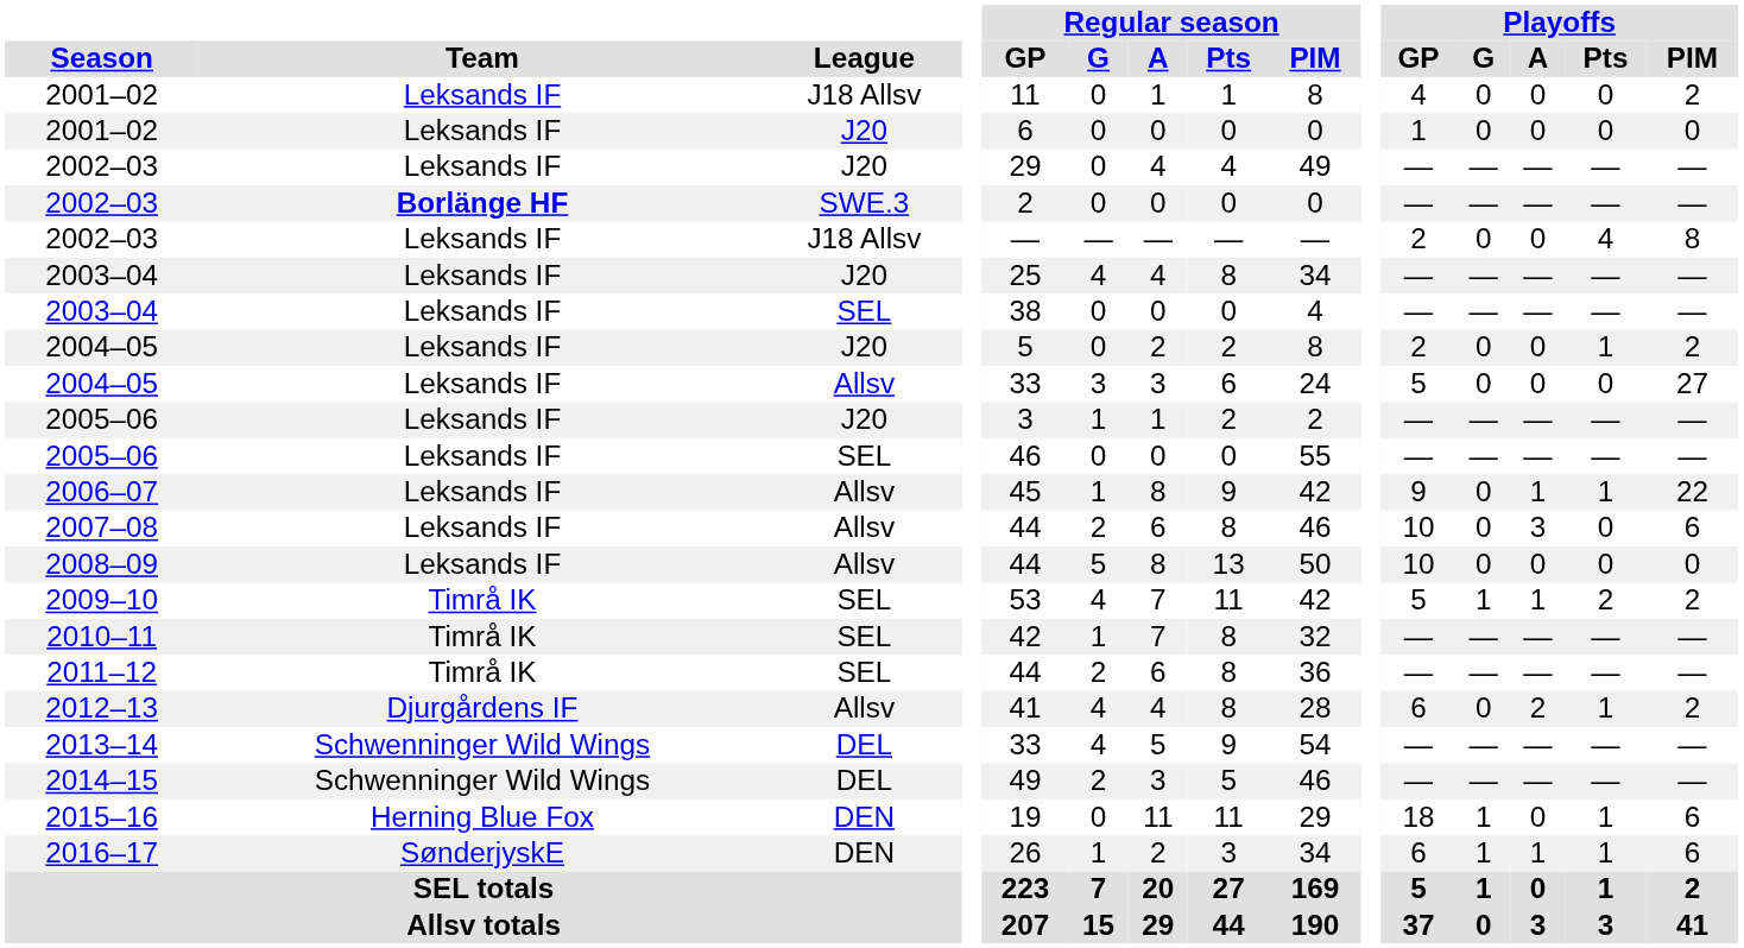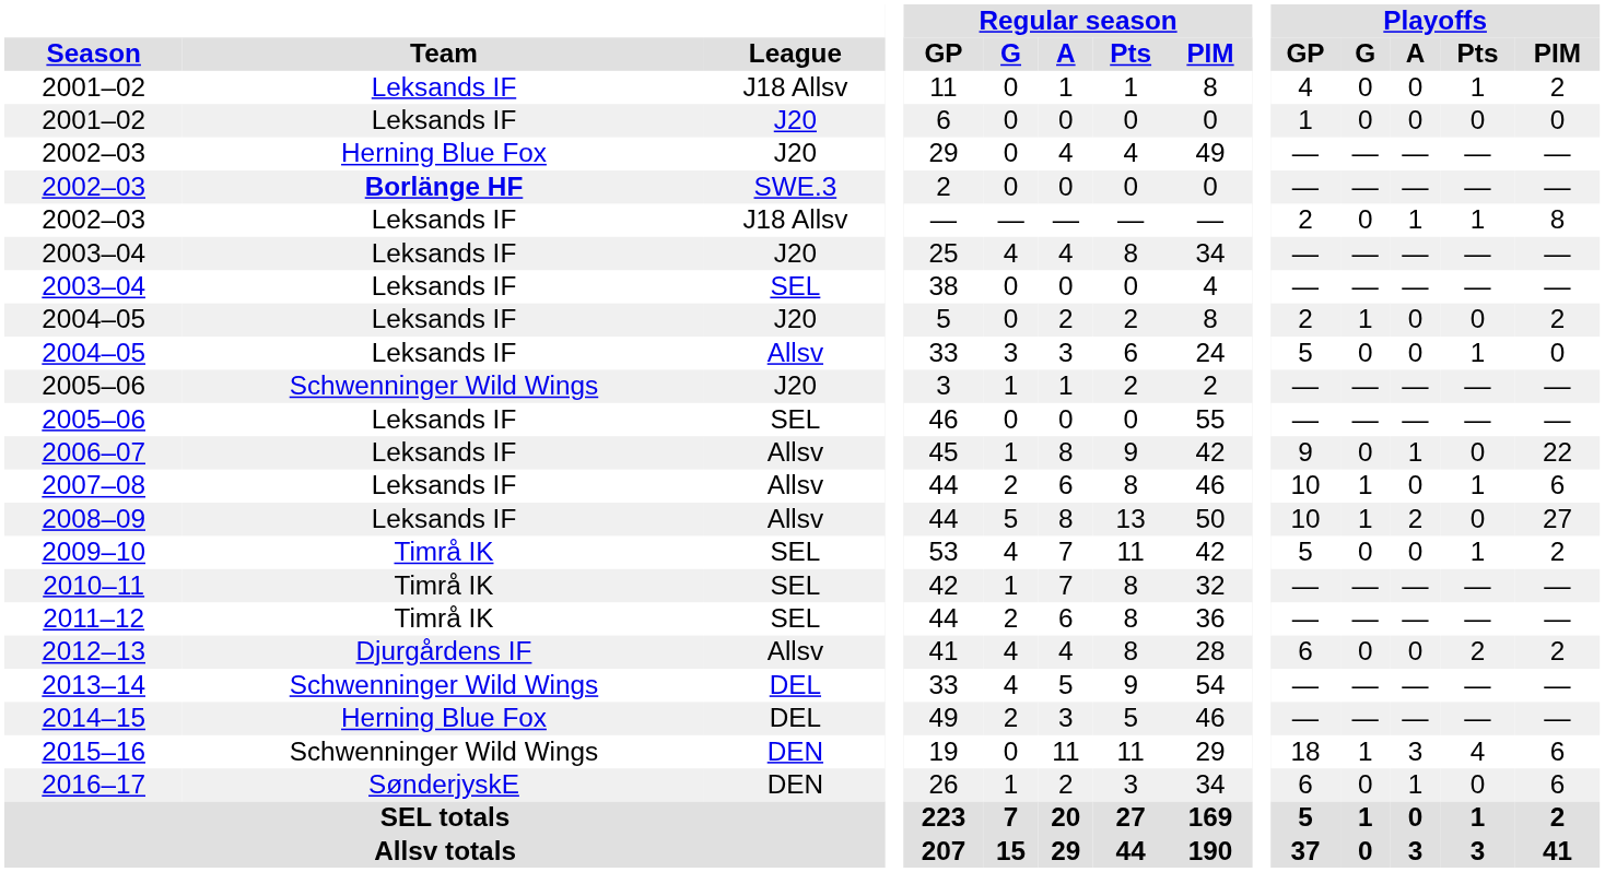 <table border="0" cellpadding="1" cellspacing="0" ID="Table3" style="text-align:center; width:60em">
 <tr bgcolor="#e0e0e0">
 <th colspan="3" bgcolor="#ffffff"> </th>
 <th rowspan="99" bgcolor="#ffffff"> </th>
 <th colspan="5"><a href='#'>Regular season</a></th>
 <th rowspan="99" bgcolor="#ffffff"> </th>
 <th colspan="5"><a href='#'>Playoffs</a></th>
 </tr>
 <tr bgcolor="#e0e0e0">
 <th><a href='#'>Season</a></th>
 <th>Team</th>
 <th>League</th>
 <th>GP</th>
 <th><a href='#'>G</a></th>
 <th><a href='#'>A</a></th>
 <th><a href='#'>Pts</a></th>
 <th><a href='#'>PIM</a></th>
 <th>GP</th>
 <th>G</th>
 <th>A</th>
 <th>Pts</th>
 <th>PIM</th>
 </tr>
 <tr>
 <td>2001–02</td>
 <td><a href='#'>Leksands IF</a></td>
 <td>J18 Allsv</td>
 <td>11</td>
 <td>0</td>
 <td>1</td>
 <td>1</td>
 <td>8</td>
 <td>4</td>
 <td>0</td>
 <td>0</td>
-<td>0</td>
+<td>1</td>
 <td>2</td>
 </tr>
 <tr bgcolor="#f0f0f0">
 <td>2001–02</td>
 <td>Leksands IF</td>
 <td><a href='#'>J20</a></td>
 <td>6</td>
 <td>0</td>
 <td>0</td>
 <td>0</td>
 <td>0</td>
 <td>1</td>
 <td>0</td>
 <td>0</td>
 <td>0</td>
 <td>0</td>
 </tr>
 <tr>
 <td>2002–03</td>
-<td>Leksands IF</td>
+<td><a href='#'>Herning Blue Fox</a></td>
 <td>J20</td>
 <td>29</td>
 <td>0</td>
 <td>4</td>
 <td>4</td>
 <td>49</td>
 <td>—</td>
 <td>—</td>
 <td>—</td>
 <td>—</td>
 <td>—</td>
 </tr>
 <tr bgcolor="#f0f0f0">
 <td><a href='#'>2002–03</a></td>
 <td><strong><a href='#'>Borlänge HF</a></strong></td>
 <td><a href='#'>SWE.3</a></td>
 <td>2</td>
 <td>0</td>
 <td>0</td>
 <td>0</td>
 <td>0</td>
 <td>—</td>
 <td>—</td>
 <td>—</td>
 <td>—</td>
 <td>—</td>
 </tr>
 <tr>
 <td>2002–03</td>
 <td>Leksands IF</td>
 <td>J18 Allsv</td>
 <td>—</td>
 <td>—</td>
 <td>—</td>
 <td>—</td>
 <td>—</td>
 <td>2</td>
 <td>0</td>
-<td>0</td>
-<td>4</td>
+<td>1</td>
+<td>1</td>
 <td>8</td>
 </tr>
 <tr bgcolor="#f0f0f0">
 <td>2003–04</td>
 <td>Leksands IF</td>
 <td>J20</td>
 <td>25</td>
 <td>4</td>
 <td>4</td>
 <td>8</td>
 <td>34</td>
 <td>—</td>
 <td>—</td>
 <td>—</td>
 <td>—</td>
 <td>—</td>
 </tr>
 <tr>
 <td><a href='#'>2003–04</a></td>
 <td>Leksands IF</td>
 <td><a href='#'>SEL</a></td>
 <td>38</td>
 <td>0</td>
 <td>0</td>
 <td>0</td>
 <td>4</td>
 <td>—</td>
 <td>—</td>
 <td>—</td>
 <td>—</td>
 <td>—</td>
 </tr>
 <tr bgcolor="#f0f0f0">
 <td>2004–05</td>
 <td>Leksands IF</td>
 <td>J20</td>
 <td>5</td>
 <td>0</td>
 <td>2</td>
 <td>2</td>
 <td>8</td>
 <td>2</td>
+<td>1</td>
 <td>0</td>
 <td>0</td>
-<td>1</td>
 <td>2</td>
 </tr>
 <tr>
 <td><a href='#'>2004–05</a></td>
 <td>Leksands IF</td>
 <td><a href='#'>Allsv</a></td>
 <td>33</td>
 <td>3</td>
 <td>3</td>
 <td>6</td>
 <td>24</td>
 <td>5</td>
 <td>0</td>
 <td>0</td>
+<td>1</td>
 <td>0</td>
-<td>27</td>
 </tr>
 <tr bgcolor="#f0f0f0">
 <td>2005–06</td>
-<td>Leksands IF</td>
+<td><a href='#'>Schwenninger Wild Wings</a></td>
 <td>J20</td>
 <td>3</td>
 <td>1</td>
 <td>1</td>
 <td>2</td>
 <td>2</td>
 <td>—</td>
 <td>—</td>
 <td>—</td>
 <td>—</td>
 <td>—</td>
 </tr>
 <tr>
 <td><a href='#'>2005–06</a></td>
 <td>Leksands IF</td>
 <td>SEL</td>
 <td>46</td>
 <td>0</td>
 <td>0</td>
 <td>0</td>
 <td>55</td>
 <td>—</td>
 <td>—</td>
 <td>—</td>
 <td>—</td>
 <td>—</td>
 </tr>
 <tr bgcolor="#f0f0f0">
 <td><a href='#'>2006–07</a></td>
 <td>Leksands IF</td>
 <td>Allsv</td>
 <td>45</td>
 <td>1</td>
 <td>8</td>
 <td>9</td>
 <td>42</td>
 <td>9</td>
 <td>0</td>
 <td>1</td>
-<td>1</td>
+<td>0</td>
 <td>22</td>
 </tr>
 <tr>
 <td><a href='#'>2007–08</a></td>
 <td>Leksands IF</td>
 <td>Allsv</td>
 <td>44</td>
 <td>2</td>
 <td>6</td>
 <td>8</td>
 <td>46</td>
 <td>10</td>
+<td>1</td>
 <td>0</td>
-<td>3</td>
-<td>0</td>
+<td>1</td>
 <td>6</td>
 </tr>
 <tr bgcolor="#f0f0f0">
 <td><a href='#'>2008–09</a></td>
 <td>Leksands IF</td>
 <td>Allsv</td>
 <td>44</td>
 <td>5</td>
 <td>8</td>
 <td>13</td>
 <td>50</td>
 <td>10</td>
+<td>1</td>
+<td>2</td>
 <td>0</td>
-<td>0</td>
-<td>0</td>
-<td>0</td>
+<td>27</td>
 </tr>
 <tr>
 <td><a href='#'>2009–10</a></td>
 <td><a href='#'>Timrå IK</a></td>
 <td>SEL</td>
 <td>53</td>
 <td>4</td>
 <td>7</td>
 <td>11</td>
 <td>42</td>
 <td>5</td>
+<td>0</td>
+<td>0</td>
 <td>1</td>
-<td>1</td>
-<td>2</td>
 <td>2</td>
 </tr>
 <tr bgcolor="#f0f0f0">
 <td><a href='#'>2010–11</a></td>
 <td>Timrå IK</td>
 <td>SEL</td>
 <td>42</td>
 <td>1</td>
 <td>7</td>
 <td>8</td>
 <td>32</td>
 <td>—</td>
 <td>—</td>
 <td>—</td>
 <td>—</td>
 <td>—</td>
 </tr>
 <tr>
 <td><a href='#'>2011–12</a></td>
 <td>Timrå IK</td>
 <td>SEL</td>
 <td>44</td>
 <td>2</td>
 <td>6</td>
 <td>8</td>
 <td>36</td>
 <td>—</td>
 <td>—</td>
 <td>—</td>
 <td>—</td>
 <td>—</td>
 </tr>
 <tr bgcolor="#f0f0f0">
 <td><a href='#'>2012–13</a></td>
 <td><a href='#'>Djurgårdens IF</a></td>
 <td>Allsv</td>
 <td>41</td>
 <td>4</td>
 <td>4</td>
 <td>8</td>
 <td>28</td>
 <td>6</td>
 <td>0</td>
+<td>0</td>
 <td>2</td>
-<td>1</td>
 <td>2</td>
 </tr>
 <tr>
 <td><a href='#'>2013–14</a></td>
 <td><a href='#'>Schwenninger Wild Wings</a></td>
 <td><a href='#'>DEL</a></td>
 <td>33</td>
 <td>4</td>
 <td>5</td>
 <td>9</td>
 <td>54</td>
 <td>—</td>
 <td>—</td>
 <td>—</td>
 <td>—</td>
 <td>—</td>
 </tr>
 <tr bgcolor="#f0f0f0">
 <td><a href='#'>2014–15</a></td>
-<td>Schwenninger Wild Wings</td>
+<td><a href='#'>Herning Blue Fox</a></td>
 <td>DEL</td>
 <td>49</td>
 <td>2</td>
 <td>3</td>
 <td>5</td>
 <td>46</td>
 <td>—</td>
 <td>—</td>
 <td>—</td>
 <td>—</td>
 <td>—</td>
 </tr>
 <tr>
 <td><a href='#'>2015–16</a></td>
-<td><a href='#'>Herning Blue Fox</a></td>
+<td>Schwenninger Wild Wings</td>
 <td><a href='#'>DEN</a></td>
 <td>19</td>
 <td>0</td>
 <td>11</td>
 <td>11</td>
 <td>29</td>
 <td>18</td>
 <td>1</td>
-<td>0</td>
-<td>1</td>
+<td>3</td>
+<td>4</td>
 <td>6</td>
 </tr>
 <tr bgcolor="#f0f0f0">
 <td><a href='#'>2016–17</a></td>
 <td><a href='#'>SønderjyskE</a></td>
 <td>DEN</td>
 <td>26</td>
 <td>1</td>
 <td>2</td>
 <td>3</td>
 <td>34</td>
 <td>6</td>
+<td>0</td>
 <td>1</td>
-<td>1</td>
-<td>1</td>
+<td>0</td>
 <td>6</td>
 </tr>
 <tr bgcolor="#e0e0e0">
 <th colspan="3">SEL totals</th>
 <th>223</th>
 <th>7</th>
 <th>20</th>
 <th>27</th>
 <th>169</th>
 <th>5</th>
 <th>1</th>
 <th>0</th>
 <th>1</th>
 <th>2</th>
 </tr>
 <tr bgcolor="#e0e0e0">
 <th colspan="3">Allsv totals</th>
 <th>207</th>
 <th>15</th>
 <th>29</th>
 <th>44</th>
 <th>190</th>
 <th>37</th>
 <th>0</th>
 <th>3</th>
 <th>3</th>
 <th>41</th>
 </tr>
 </table>
